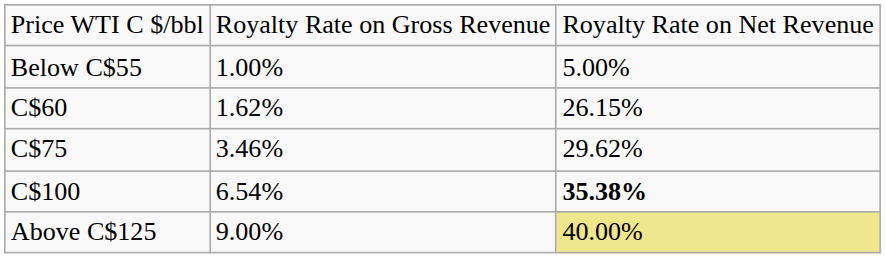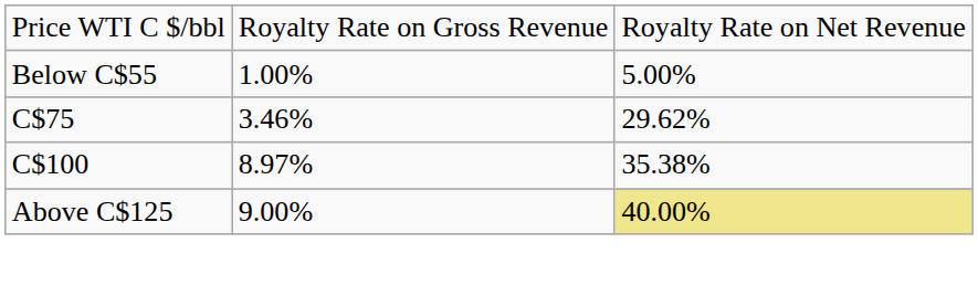 <table class="wikitable">
 <tr>
 <td>Price WTI C $/bbl</td>
 <td>Royalty Rate on Gross Revenue</td>
 <td>Royalty Rate on Net Revenue</td>
 </tr>
 <tr>
 <td>Below C$55</td>
 <td>1.00%</td>
 <td>5.00%</td>
 </tr>
 <tr>
-<td>C$60</td>
-<td>1.62%</td>
-<td>26.15%</td>
-</tr>
-<tr>
 <td>C$75</td>
 <td>3.46%</td>
 <td>29.62%</td>
 </tr>
 <tr>
 <td>C$100</td>
-<td>6.54%</td>
-<td><strong>35.38%</strong></td>
+<td>8.97%</td>
+<td>35.38%</td>
 </tr>
 <tr>
 <td>Above C$125</td>
 <td>9.00%</td>
 <td style="background: khaki;">40.00%</td>
 </tr>
 </table>
